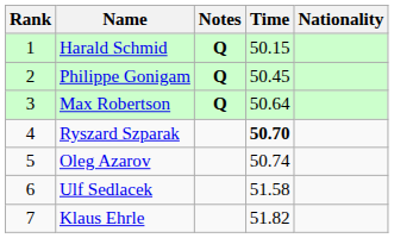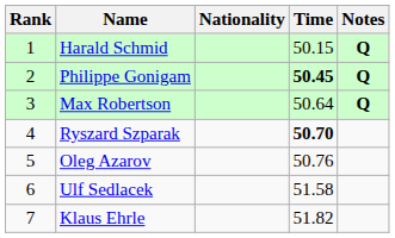 <table class="wikitable sortable" style="text-align:center">
 <tr>
 <th>Rank</th>
 <th>Name</th>
+<th>Nationality</th>
+<th>Time</th>
 <th>Notes</th>
-<th>Time</th>
-<th>Nationality</th>
 </tr>
 <tr bgcolor=ccffcc>
 <td>1</td>
 <td align=left><a href='#'>Harald Schmid</a></td>
+<td align=left></td>
+<td>50.15</td>
 <td><strong>Q</strong></td>
-<td>50.15</td>
-<td align=left></td>
 </tr>
 <tr bgcolor=ccffcc>
 <td>2</td>
 <td align=left><a href='#'>Philippe Gonigam</a></td>
+<td align=left></td>
+<td><strong>50.45</strong></td>
 <td><strong>Q</strong></td>
-<td>50.45</td>
-<td align=left></td>
 </tr>
 <tr bgcolor=ccffcc>
 <td>3</td>
 <td align=left><a href='#'>Max Robertson</a></td>
+<td align=left></td>
+<td>50.64</td>
 <td><strong>Q</strong></td>
-<td>50.64</td>
-<td align=left></td>
 </tr>
 <tr>
 <td>4</td>
 <td align=left><a href='#'>Ryszard Szparak</a></td>
+<td align=left></td>
+<td><strong>50.70</strong></td>
 <td></td>
-<td><strong>50.70</strong></td>
-<td align=left></td>
 </tr>
 <tr>
 <td>5</td>
 <td align=left><a href='#'>Oleg Azarov</a></td>
+<td align=left></td>
+<td>50.76</td>
 <td></td>
-<td>50.74</td>
-<td align=left></td>
 </tr>
 <tr>
 <td>6</td>
 <td align=left><a href='#'>Ulf Sedlacek</a></td>
+<td align=left></td>
+<td>51.58</td>
 <td></td>
-<td>51.58</td>
-<td align=left></td>
 </tr>
 <tr>
 <td>7</td>
 <td align=left><a href='#'>Klaus Ehrle</a></td>
+<td align=left></td>
+<td>51.82</td>
 <td></td>
-<td>51.82</td>
-<td align=left></td>
 </tr>
 </table>
